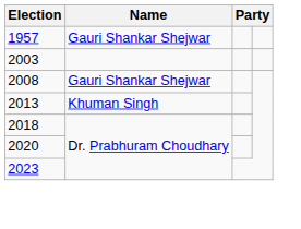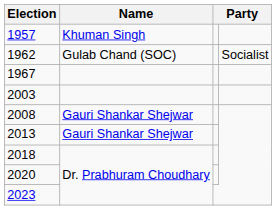 <table class="wikitable sortable">
 <tr>
 <th>Election</th>
 <th>Name</th>
 <th colspan=2>Party</th>
 </tr>
 <tr>
 <td><a href='#'>1957</a></td>
-<td><a href='#'>Gauri Shankar Shejwar</a></td>
+<td><a href='#'>Khuman Singh</a></td>
+<td></td>
+</tr>
+<tr>
+<td>1962</td>
+<td>Gulab Chand (SOC)</td>
+<td></td>
+<td>Socialist</td>
+</tr>
+<tr>
+<td>1967</td>
+<td></td>
+<td></td>
 <td></td>
 </tr>
 <tr>
 <td>2003</td>
 <td></td>
 <td></td>
 <td></td>
 </tr>
 <tr>
 <td>2008</td>
 <td><a href='#'>Gauri Shankar Shejwar</a></td>
 <td></td>
 </tr>
 <tr>
 <td>2013</td>
-<td><a href='#'>Khuman Singh</a></td>
+<td><a href='#'>Gauri Shankar Shejwar</a></td>
 <td></td>
 </tr>
 <tr>
 <td>2018</td>
 <td rowspan=3>Dr. <a href='#'>Prabhuram Choudhary</a></td>
 <td></td>
 </tr>
 <tr>
 <td>2020</td>
 <td></td>
 </tr>
 <tr>
 <td><a href='#'>2023</a></td>
 </tr>
 </table>
